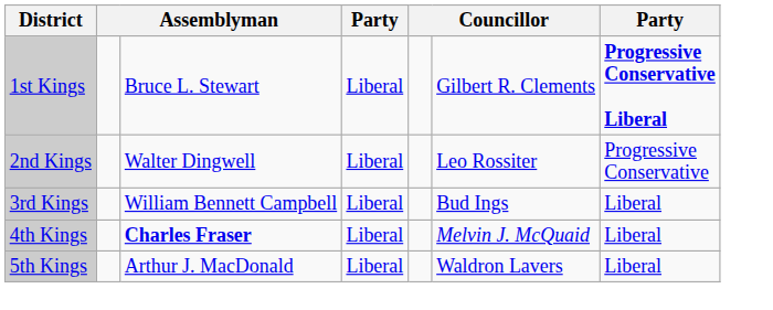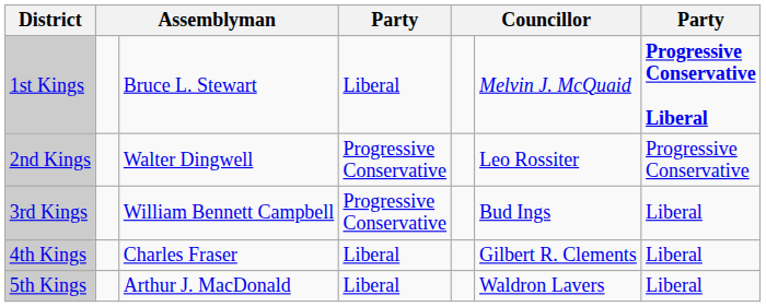 <table class="wikitable">
 <tr>
 <th>District</th>
 <th colspan="2">Assemblyman</th>
 <th>Party</th>
 <th colspan="2">Councillor</th>
 <th>Party</th>
 </tr>
 <tr>
 <td bgcolor="CCCCCC"><a href='#'>1st Kings</a></td>
 <td>   </td>
 <td><a href='#'>Bruce L. Stewart</a></td>
 <td><a href='#'>Liberal</a></td>
 <td>   </td>
-<td><a href='#'>Gilbert R. Clements</a></td>
+<td><em><a href='#'>Melvin J. McQuaid</a></em></td>
 <td><strong><a href='#'>Progressive <br> Conservative</a><br><br><a href='#'>Liberal</a></strong></td>
 </tr>
 <tr>
 <td bgcolor="CCCCCC"><a href='#'>2nd Kings</a></td>
 <td>   </td>
 <td><a href='#'>Walter Dingwell</a></td>
-<td><a href='#'>Liberal</a></td>
+<td><a href='#'>Progressive <br> Conservative</a></td>
 <td>   </td>
 <td><a href='#'>Leo Rossiter</a></td>
 <td><a href='#'>Progressive <br> Conservative</a></td>
 </tr>
 <tr>
 <td bgcolor="CCCCCC"><a href='#'>3rd Kings</a></td>
 <td>   </td>
 <td><a href='#'>William Bennett Campbell</a></td>
-<td><a href='#'>Liberal</a></td>
+<td><a href='#'>Progressive <br> Conservative</a></td>
 <td>   </td>
 <td><a href='#'>Bud Ings</a></td>
 <td><a href='#'>Liberal</a></td>
 </tr>
 <tr>
 <td bgcolor="CCCCCC"><a href='#'>4th Kings</a></td>
 <td>   </td>
-<td><strong><a href='#'>Charles Fraser</a></strong></td>
+<td><a href='#'>Charles Fraser</a></td>
 <td><a href='#'>Liberal</a></td>
 <td>   </td>
-<td><em><a href='#'>Melvin J. McQuaid</a></em></td>
+<td><a href='#'>Gilbert R. Clements</a></td>
 <td><a href='#'>Liberal</a></td>
 </tr>
 <tr>
 <td bgcolor="CCCCCC"><a href='#'>5th Kings</a></td>
 <td>   </td>
 <td><a href='#'>Arthur J. MacDonald</a></td>
 <td><a href='#'>Liberal</a></td>
 <td>   </td>
 <td><a href='#'>Waldron Lavers</a></td>
 <td><a href='#'>Liberal</a></td>
 </tr>
 </table>
